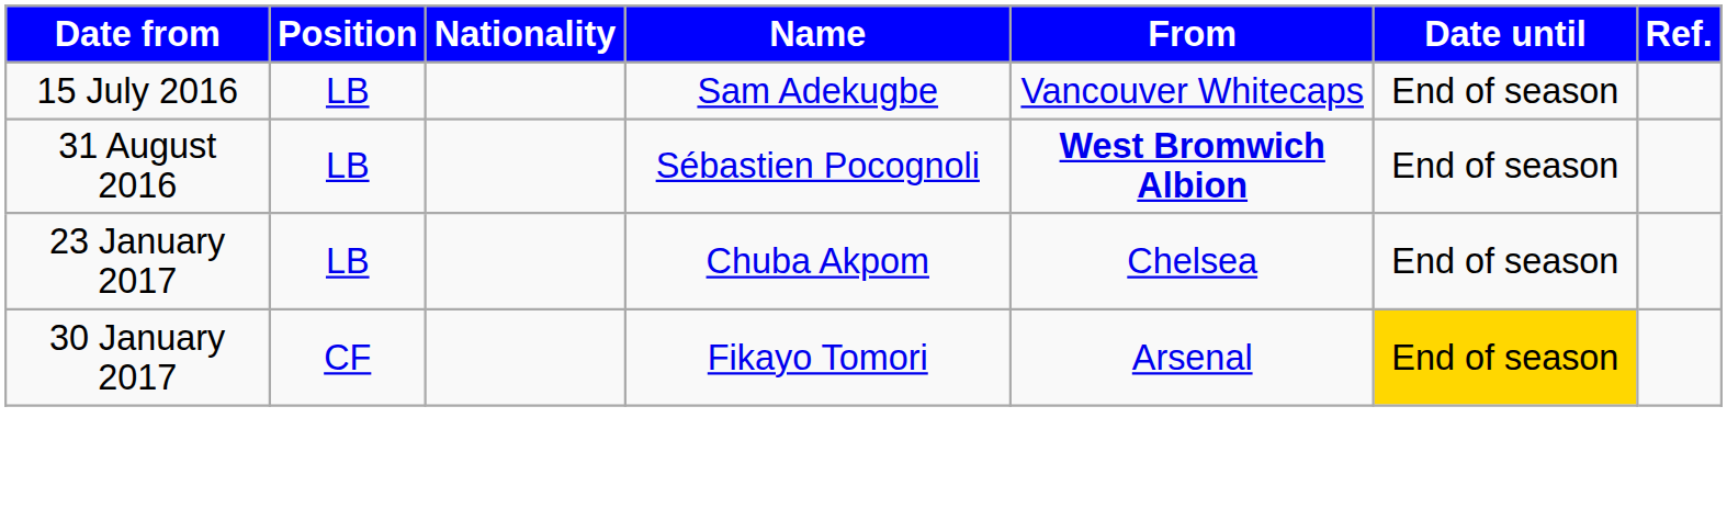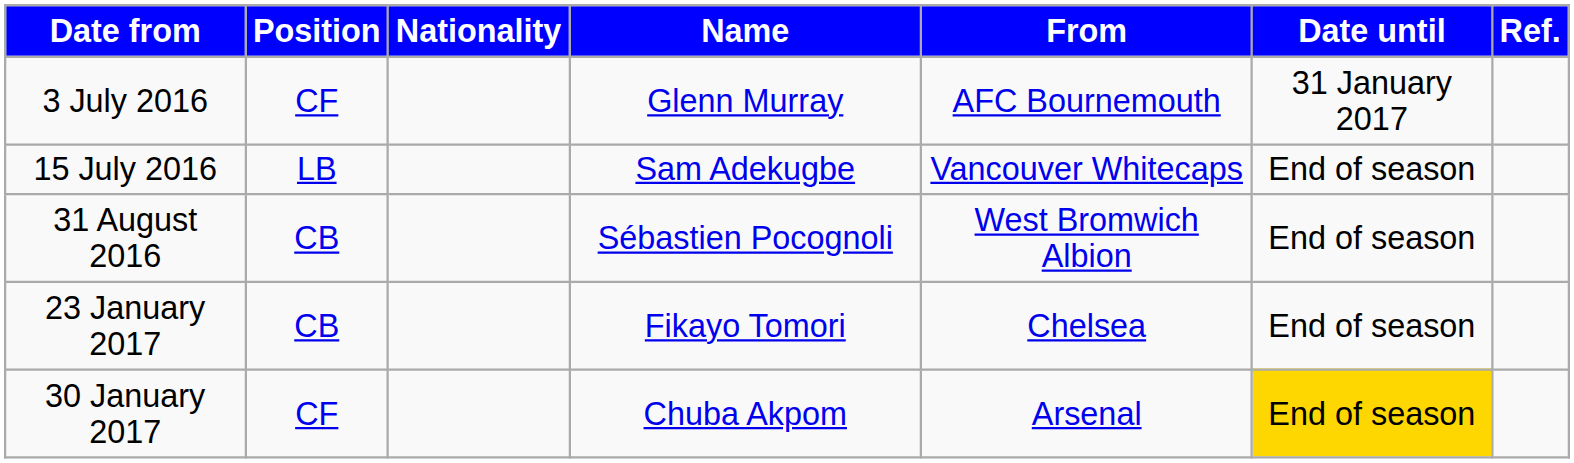 <table class="wikitable"  style="text-align:center; font-size:90%; ">
 <tr>
 <th style="background:#0000FF; color:#FFFFFF; width:100px;">Date from</th>
 <th style="background:#0000FF; color:#FFFFFF; width:50px;">Position</th>
 <th style="background:#0000FF; color:#FFFFFF; width:50px;">Nationality</th>
 <th style="background:#0000FF; color:#FFFFFF; width:150px;">Name</th>
 <th style="background:#0000FF; color:#FFFFFF; width:140px;">From</th>
 <th style="background:#0000FF; color:#FFFFFF; width:100px;">Date until</th>
 <th style="background:#0000FF; color:#FFFFFF; width:25px;">Ref.</th>
+</tr>
+<tr>
+<td>3 July 2016</td>
+<td><a href='#'>CF</a></td>
+<td></td>
+<td><a href='#'>Glenn Murray</a></td>
+<td><a href='#'>AFC Bournemouth</a></td>
+<td>31 January 2017</td>
+<td></td>
 </tr>
 <tr>
 <td>15 July 2016</td>
 <td><a href='#'>LB</a></td>
 <td></td>
 <td><a href='#'>Sam Adekugbe</a></td>
 <td><a href='#'>Vancouver Whitecaps</a></td>
 <td>End of season</td>
 <td></td>
 </tr>
 <tr>
 <td>31 August 2016</td>
-<td><a href='#'>LB</a></td>
+<td><a href='#'>CB</a></td>
 <td></td>
 <td><a href='#'>Sébastien Pocognoli</a></td>
-<td><strong><a href='#'>West Bromwich Albion</a></strong></td>
+<td><a href='#'>West Bromwich Albion</a></td>
 <td>End of season</td>
 <td></td>
 </tr>
 <tr>
 <td>23 January 2017</td>
-<td><a href='#'>LB</a></td>
+<td><a href='#'>CB</a></td>
 <td></td>
-<td><a href='#'>Chuba Akpom</a></td>
+<td><a href='#'>Fikayo Tomori</a></td>
 <td><a href='#'>Chelsea</a></td>
 <td>End of season</td>
 <td></td>
 </tr>
 <tr>
 <td>30 January 2017</td>
 <td><a href='#'>CF</a></td>
 <td></td>
-<td><a href='#'>Fikayo Tomori</a></td>
+<td><a href='#'>Chuba Akpom</a></td>
 <td><a href='#'>Arsenal</a></td>
 <td style="background: gold;">End of season</td>
 <td></td>
 </tr>
 </table>
